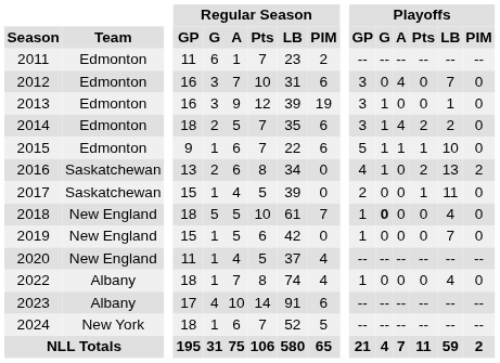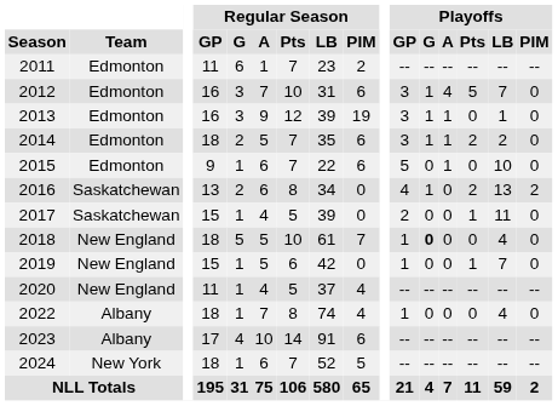 <table BORDER="0" CELLPADDING="3" CELLSPACING="0">
 <tr ALIGN="center" bgcolor="#e0e0e0">
 <th colspan="2" bgcolor="#ffffff"> </th>
 <th rowspan="105" bgcolor="#ffffff"> </th>
 <th colspan="6">Regular Season</th>
 <th rowspan="105" bgcolor="#ffffff"> </th>
 <th colspan="6">Playoffs</th>
 </tr>
 <tr ALIGN="center" bgcolor="#e0e0e0">
 <th>Season</th>
 <th>Team</th>
 <th>GP</th>
 <th>G</th>
 <th>A</th>
 <th>Pts</th>
 <th>LB</th>
 <th>PIM</th>
 <th>GP</th>
 <th>G</th>
 <th>A</th>
 <th>Pts</th>
 <th>LB</th>
 <th>PIM</th>
 </tr>
 <tr ALIGN="center" bgcolor="#f0f0f0">
 <td>2011</td>
 <td>Edmonton</td>
 <td>11</td>
 <td>6</td>
 <td>1</td>
 <td>7</td>
 <td>23</td>
 <td>2</td>
 <td>--</td>
 <td>--</td>
 <td>--</td>
 <td>--</td>
 <td>--</td>
 <td>--</td>
 </tr>
 <tr ALIGN="center" bgcolor="#e0e0e0">
 <td>2012</td>
 <td>Edmonton</td>
 <td>16</td>
 <td>3</td>
 <td>7</td>
 <td>10</td>
 <td>31</td>
 <td>6</td>
 <td>3</td>
-<td>0</td>
+<td>1</td>
 <td>4</td>
-<td>0</td>
+<td>5</td>
 <td>7</td>
 <td>0</td>
 </tr>
 <tr ALIGN="center" bgcolor="#f0f0f0">
 <td>2013</td>
 <td>Edmonton</td>
 <td>16</td>
 <td>3</td>
 <td>9</td>
 <td>12</td>
 <td>39</td>
 <td>19</td>
 <td>3</td>
 <td>1</td>
-<td>0</td>
+<td>1</td>
 <td>0</td>
 <td>1</td>
 <td>0</td>
 </tr>
 <tr ALIGN="center" bgcolor="#e0e0e0">
 <td>2014</td>
 <td>Edmonton</td>
 <td>18</td>
 <td>2</td>
 <td>5</td>
 <td>7</td>
 <td>35</td>
 <td>6</td>
 <td>3</td>
 <td>1</td>
-<td>4</td>
+<td>1</td>
 <td>2</td>
 <td>2</td>
 <td>0</td>
 </tr>
 <tr ALIGN="center" bgcolor="#f0f0f0">
 <td>2015</td>
 <td>Edmonton</td>
 <td>9</td>
 <td>1</td>
 <td>6</td>
 <td>7</td>
 <td>22</td>
 <td>6</td>
 <td>5</td>
+<td>0</td>
 <td>1</td>
-<td>1</td>
-<td>1</td>
+<td>0</td>
 <td>10</td>
 <td>0</td>
 </tr>
 <tr ALIGN="center" bgcolor="#e0e0e0">
 <td>2016</td>
 <td>Saskatchewan</td>
 <td>13</td>
 <td>2</td>
 <td>6</td>
 <td>8</td>
 <td>34</td>
 <td>0</td>
 <td>4</td>
 <td>1</td>
 <td>0</td>
 <td>2</td>
 <td>13</td>
 <td>2</td>
 </tr>
 <tr ALIGN="center" bgcolor="f0f0f0">
 <td>2017</td>
 <td>Saskatchewan</td>
 <td>15</td>
 <td>1</td>
 <td>4</td>
 <td>5</td>
 <td>39</td>
 <td>0</td>
 <td>2</td>
 <td>0</td>
 <td>0</td>
 <td>1</td>
 <td>11</td>
 <td>0</td>
 </tr>
 <tr ALIGN="center" bgcolor="#e0e0e0">
 <td>2018</td>
 <td>New England</td>
 <td>18</td>
 <td>5</td>
 <td>5</td>
 <td>10</td>
 <td>61</td>
 <td>7</td>
 <td>1</td>
 <td><strong>0</strong></td>
 <td>0</td>
 <td>0</td>
 <td>4</td>
 <td>0</td>
 </tr>
 <tr ALIGN="center" bgcolor="f0f0f0">
 <td>2019</td>
 <td>New England</td>
 <td>15</td>
 <td>1</td>
 <td>5</td>
 <td>6</td>
 <td>42</td>
 <td>0</td>
 <td>1</td>
 <td>0</td>
 <td>0</td>
-<td>0</td>
+<td>1</td>
 <td>7</td>
 <td>0</td>
 </tr>
 <tr ALIGN="center" bgcolor="#e0e0e0">
 <td>2020</td>
 <td>New England</td>
 <td>11</td>
 <td>1</td>
 <td>4</td>
 <td>5</td>
 <td>37</td>
 <td>4</td>
 <td>--</td>
 <td>--</td>
 <td>--</td>
 <td>--</td>
 <td>--</td>
 <td>--</td>
 </tr>
 <tr ALIGN="center" bgcolor="f0f0f0">
 <td>2022</td>
 <td>Albany</td>
 <td>18</td>
 <td>1</td>
 <td>7</td>
 <td>8</td>
 <td>74</td>
 <td>4</td>
 <td>1</td>
 <td>0</td>
 <td>0</td>
 <td>0</td>
 <td>4</td>
 <td>0</td>
 </tr>
 <tr ALIGN="center" bgcolor="#e0e0e0">
 <td>2023</td>
 <td>Albany</td>
 <td>17</td>
 <td>4</td>
 <td>10</td>
 <td>14</td>
 <td>91</td>
 <td>6</td>
 <td>--</td>
 <td>--</td>
 <td>--</td>
 <td>--</td>
 <td>--</td>
 <td>--</td>
 </tr>
 <tr ALIGN="center" bgcolor="f0f0f0">
 <td>2024</td>
 <td>New York</td>
 <td>18</td>
 <td>1</td>
 <td>6</td>
 <td>7</td>
 <td>52</td>
 <td>5</td>
 <td>--</td>
 <td>--</td>
 <td>--</td>
 <td>--</td>
 <td>--</td>
 <td>--</td>
 </tr>
 <tr align="center" bgcolor="#e0e0e0">
 <th colspan="2">NLL Totals</th>
 <th>195</th>
 <th>31</th>
 <th>75</th>
 <th>106</th>
 <th>580</th>
 <th>65</th>
 <th>21</th>
 <th>4</th>
 <th>7</th>
 <th>11</th>
 <th>59</th>
 <th>2</th>
 </tr>
 </table>
